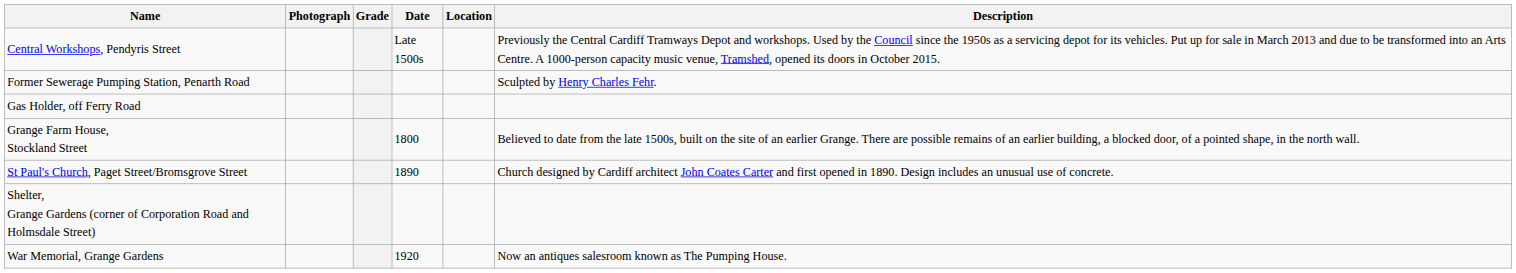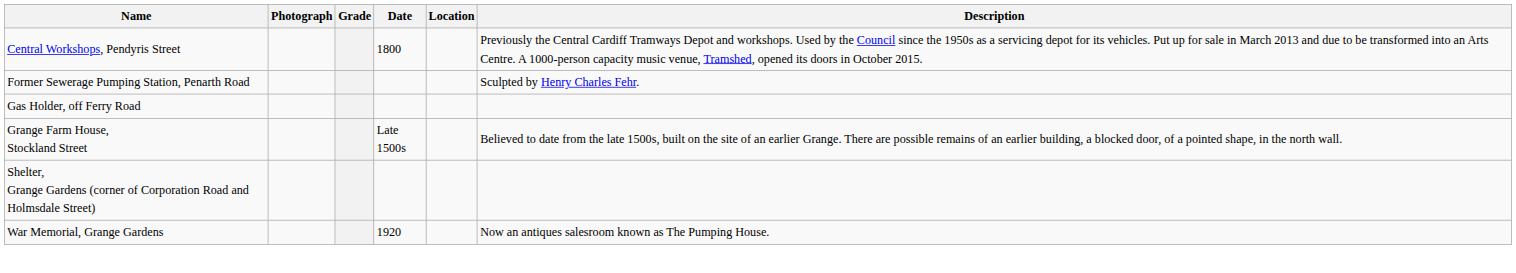 <table class="wikitable unsortable" style="width:100%;border:0px;text-align:left;line-height:150%;">
 <tr>
 <th class="unsortable">Name</th>
 <th class="unsortable">Photograph</th>
 <th class="unsortable">Grade</th>
 <th class="unsortable">Date</th>
 <th class="unsortable">Location</th>
 <th class="unsortable">Description</th>
 </tr>
 <tr>
 <td><a href='#'>Central Workshops</a>, Pendyris Street</td>
 <td></td>
 <th></th>
-<td>Late 1500s</td>
+<td>1800</td>
 <td><small></small></td>
 <td>Previously the Central Cardiff Tramways Depot and workshops. Used by the <a href='#'>Council</a> since the 1950s as a servicing depot for its vehicles. Put up for sale in March 2013 and due to be transformed into an Arts Centre. A 1000-person capacity music venue, <a href='#'>Tramshed</a>, opened its doors in October 2015.</td>
 </tr>
 <tr>
 <td>Former Sewerage Pumping Station, Penarth Road</td>
 <td></td>
 <th></th>
 <td></td>
 <td><small></small></td>
 <td>Sculpted by <a href='#'>Henry Charles Fehr</a>.</td>
 </tr>
 <tr>
 <td>Gas Holder, off Ferry Road</td>
 <td></td>
 <th></th>
 <td></td>
 <td><small></small></td>
 <td></td>
 </tr>
 <tr>
 <td>Grange Farm House,<br>Stockland Street</td>
 <td></td>
 <th></th>
-<td>1800</td>
+<td>Late 1500s</td>
 <td><small></small></td>
 <td>Believed to date from the late 1500s, built on the site of an earlier Grange. There are possible remains of an earlier building, a blocked door, of a pointed shape, in the north wall.</td>
-</tr>
-<tr>
-<td><a href='#'>St Paul's Church</a>, Paget Street/Bromsgrove Street</td>
-<td></td>
-<th></th>
-<td>1890</td>
-<td><small></small></td>
-<td>Church designed by Cardiff architect <a href='#'>John Coates Carter</a> and first opened in 1890. Design includes an unusual use of concrete.</td>
 </tr>
 <tr>
 <td>Shelter,<br>Grange Gardens (corner of Corporation Road and Holmsdale Street)</td>
 <td></td>
 <th></th>
 <td></td>
 <td><small></small></td>
 <td></td>
 </tr>
 <tr>
 <td>War Memorial, Grange Gardens</td>
 <td></td>
 <th></th>
 <td>1920</td>
 <td><small></small></td>
 <td>Now an antiques salesroom known as The Pumping House.</td>
 </tr>
 <tr>
 </tr>
 </table>
